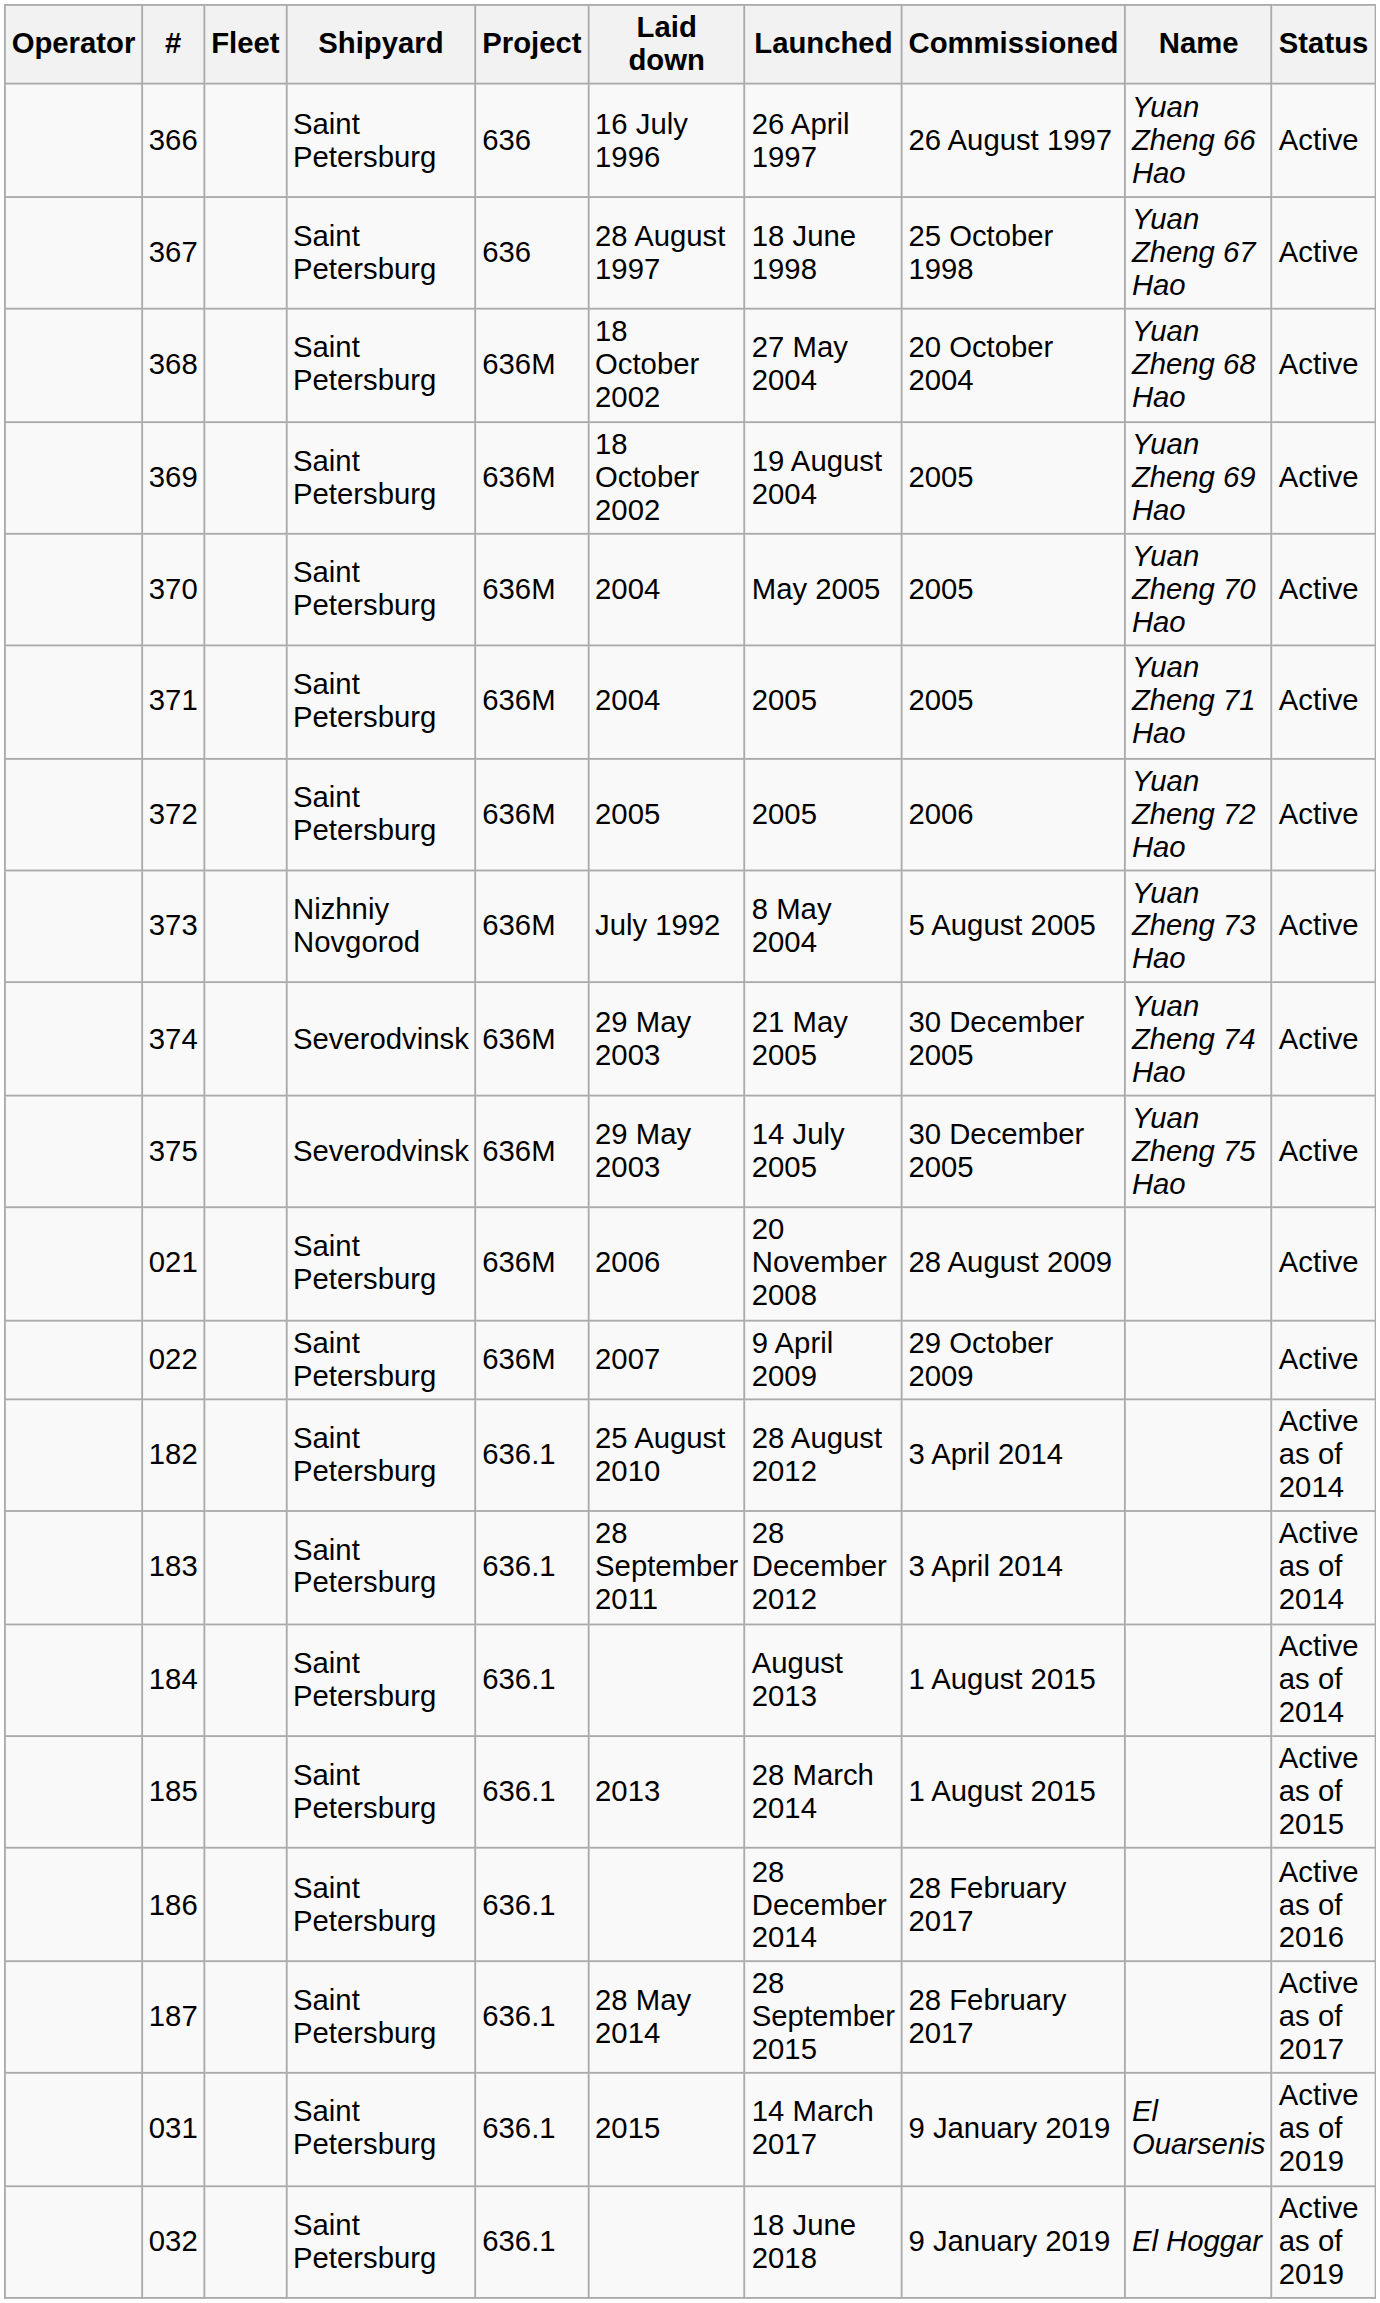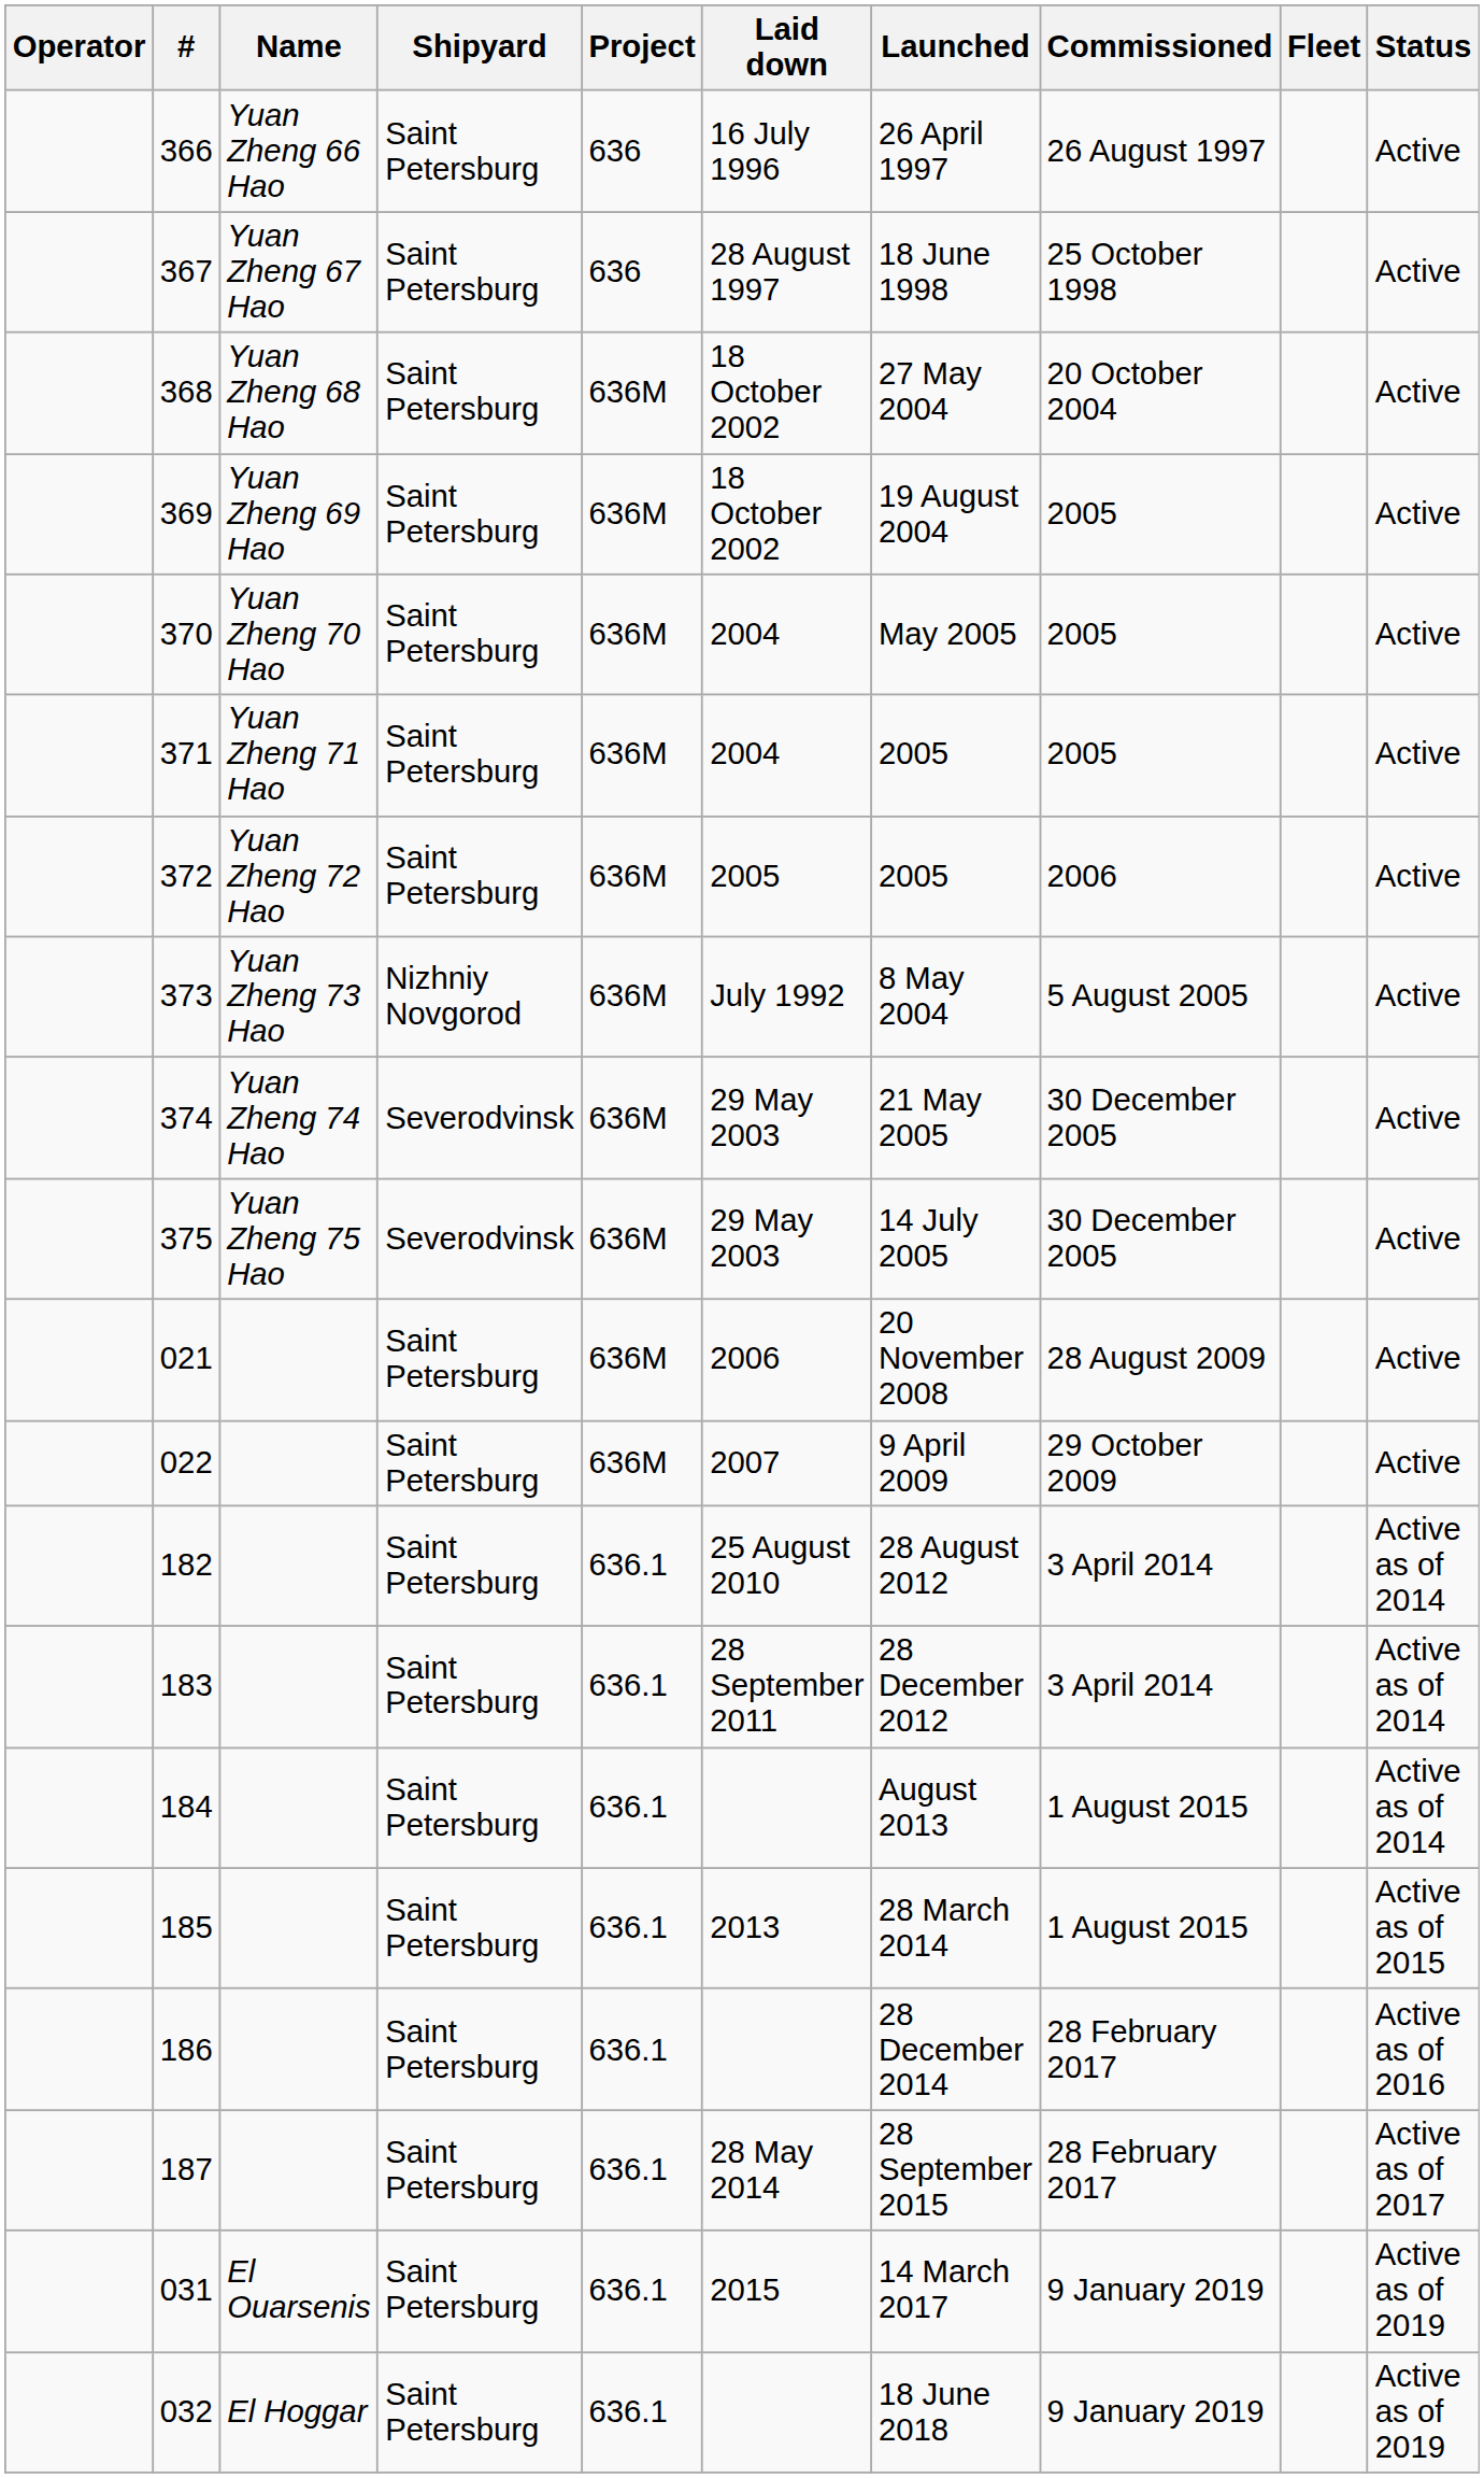 <table class="wikitable">
 <tr>
 <th>Operator</th>
 <th>#</th>
-<th>Fleet</th>
+<th>Name</th>
 <th>Shipyard</th>
 <th>Project</th>
 <th>Laid down</th>
 <th>Launched</th>
 <th>Commissioned</th>
-<th>Name</th>
+<th>Fleet</th>
 <th>Status</th>
 </tr>
 <tr>
 <td></td>
 <td>366</td>
-<td></td>
+<td><em>Yuan Zheng 66 Hao</em></td>
 <td>Saint Petersburg</td>
 <td>636</td>
 <td>16 July 1996</td>
 <td>26 April 1997</td>
 <td>26 August 1997</td>
-<td><em>Yuan Zheng 66 Hao</em></td>
+<td></td>
 <td>Active </td>
 </tr>
 <tr>
 <td></td>
 <td>367</td>
-<td></td>
+<td><em>Yuan Zheng 67 Hao</em></td>
 <td>Saint Petersburg</td>
 <td>636</td>
 <td>28 August 1997</td>
 <td>18 June 1998</td>
 <td>25 October 1998</td>
-<td><em>Yuan Zheng 67 Hao</em></td>
+<td></td>
 <td>Active </td>
 </tr>
 <tr>
 <td></td>
 <td>368</td>
-<td></td>
+<td><em>Yuan Zheng 68 Hao</em></td>
 <td>Saint Petersburg</td>
 <td>636M</td>
 <td>18 October 2002</td>
 <td>27 May 2004</td>
 <td>20 October 2004</td>
-<td><em>Yuan Zheng 68 Hao</em></td>
+<td></td>
 <td>Active </td>
 </tr>
 <tr>
 <td></td>
 <td>369</td>
-<td></td>
+<td><em>Yuan Zheng 69 Hao</em></td>
 <td>Saint Petersburg</td>
 <td>636M</td>
 <td>18 October 2002</td>
 <td>19 August 2004</td>
 <td>2005</td>
-<td><em>Yuan Zheng 69 Hao</em></td>
+<td></td>
 <td>Active </td>
 </tr>
 <tr>
 <td></td>
 <td>370</td>
-<td></td>
+<td><em>Yuan Zheng 70 Hao</em></td>
 <td>Saint Petersburg</td>
 <td>636M</td>
 <td>2004</td>
 <td>May 2005</td>
 <td>2005</td>
-<td><em>Yuan Zheng 70 Hao</em></td>
+<td></td>
 <td>Active </td>
 </tr>
 <tr>
 <td></td>
 <td>371</td>
-<td></td>
+<td><em>Yuan Zheng 71 Hao</em></td>
 <td>Saint Petersburg</td>
 <td>636M</td>
 <td>2004</td>
 <td>2005</td>
 <td>2005</td>
-<td><em>Yuan Zheng 71 Hao</em></td>
+<td></td>
 <td>Active </td>
 </tr>
 <tr>
 <td></td>
 <td>372</td>
-<td></td>
+<td><em>Yuan Zheng 72 Hao</em></td>
 <td>Saint Petersburg</td>
 <td>636M</td>
 <td>2005</td>
 <td>2005</td>
 <td>2006</td>
-<td><em>Yuan Zheng 72 Hao</em></td>
+<td></td>
 <td>Active </td>
 </tr>
 <tr>
 <td></td>
 <td>373</td>
-<td></td>
+<td><em>Yuan Zheng 73 Hao</em></td>
 <td>Nizhniy Novgorod</td>
 <td>636M</td>
 <td>July 1992</td>
 <td>8 May 2004</td>
 <td>5 August 2005</td>
-<td><em>Yuan Zheng 73 Hao</em></td>
+<td></td>
 <td>Active </td>
 </tr>
 <tr>
 <td></td>
 <td>374</td>
-<td></td>
+<td><em>Yuan Zheng 74 Hao</em></td>
 <td>Severodvinsk</td>
 <td>636M</td>
 <td>29 May 2003</td>
 <td>21 May 2005</td>
 <td>30 December 2005</td>
-<td><em>Yuan Zheng 74 Hao</em></td>
+<td></td>
 <td>Active </td>
 </tr>
 <tr>
 <td></td>
 <td>375</td>
-<td></td>
+<td><em>Yuan Zheng 75 Hao</em></td>
 <td>Severodvinsk</td>
 <td>636M</td>
 <td>29 May 2003</td>
 <td>14 July 2005</td>
 <td>30 December 2005</td>
-<td><em>Yuan Zheng 75 Hao</em></td>
+<td></td>
 <td>Active </td>
 </tr>
 <tr>
 <td></td>
 <td>021</td>
 <td></td>
 <td>Saint Petersburg</td>
 <td>636M</td>
 <td>2006</td>
 <td>20 November 2008</td>
 <td>28 August 2009</td>
 <td></td>
 <td>Active</td>
 </tr>
 <tr>
 <td></td>
 <td>022</td>
 <td></td>
 <td>Saint Petersburg</td>
 <td>636M</td>
 <td>2007</td>
 <td>9 April 2009</td>
 <td>29 October 2009</td>
 <td></td>
 <td>Active</td>
 </tr>
 <tr>
 <td></td>
 <td>182</td>
 <td></td>
 <td>Saint Petersburg</td>
 <td>636.1</td>
 <td>25 August 2010</td>
 <td>28 August 2012</td>
 <td>3 April 2014</td>
 <td></td>
 <td>Active as of 2014</td>
 </tr>
 <tr>
 <td></td>
 <td>183</td>
 <td></td>
 <td>Saint Petersburg</td>
 <td>636.1</td>
 <td>28 September 2011</td>
 <td>28 December 2012</td>
 <td>3 April 2014</td>
 <td></td>
 <td>Active as of 2014</td>
 </tr>
 <tr>
 <td></td>
 <td>184</td>
 <td></td>
 <td>Saint Petersburg</td>
 <td>636.1</td>
 <td></td>
 <td>August 2013</td>
 <td>1 August 2015</td>
 <td></td>
 <td>Active as of 2014</td>
 </tr>
 <tr>
 <td></td>
 <td>185</td>
 <td></td>
 <td>Saint Petersburg</td>
 <td>636.1</td>
 <td>2013</td>
 <td>28 March 2014</td>
 <td>1 August 2015</td>
 <td></td>
 <td>Active as of 2015</td>
 </tr>
 <tr>
 <td></td>
 <td>186</td>
 <td></td>
 <td>Saint Petersburg</td>
 <td>636.1</td>
 <td></td>
 <td>28 December 2014</td>
 <td>28 February 2017</td>
 <td></td>
 <td>Active as of 2016</td>
 </tr>
 <tr>
 <td></td>
 <td>187</td>
 <td></td>
 <td>Saint Petersburg</td>
 <td>636.1</td>
 <td>28 May 2014</td>
 <td>28 September 2015</td>
 <td>28 February 2017</td>
 <td></td>
 <td>Active as of 2017</td>
 </tr>
 <tr>
 <td></td>
 <td>031</td>
-<td></td>
+<td><em>El Ouarsenis</em></td>
 <td>Saint Petersburg</td>
 <td>636.1</td>
 <td>2015</td>
 <td>14 March 2017</td>
 <td>9 January 2019</td>
-<td><em>El Ouarsenis</em></td>
+<td></td>
 <td>Active as of 2019</td>
 </tr>
 <tr>
 <td></td>
 <td>032</td>
-<td></td>
+<td><em>El Hoggar</em></td>
 <td>Saint Petersburg</td>
 <td>636.1</td>
 <td></td>
 <td>18 June 2018</td>
 <td>9 January 2019</td>
-<td><em>El Hoggar</em></td>
+<td></td>
 <td>Active as of 2019</td>
 </tr>
 </table>
